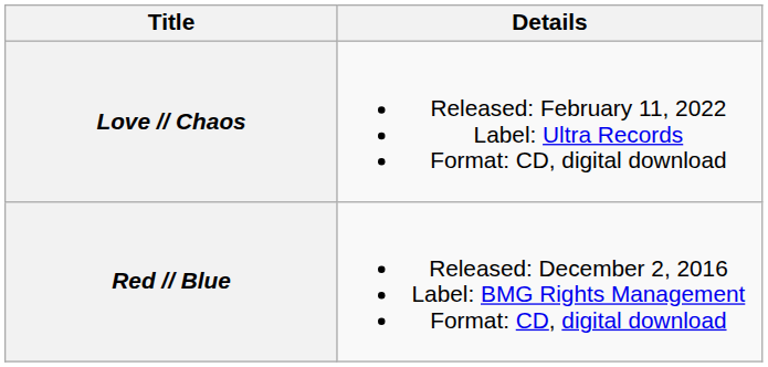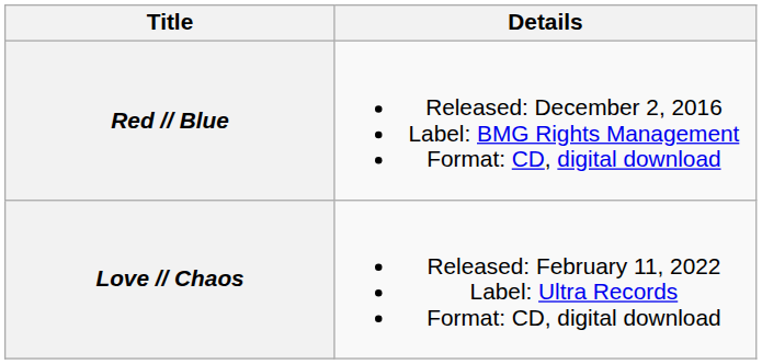 <table class="wikitable plainrowheaders" style="text-align:center;">
 <tr>
 <th scope="col" style="width:14em;">Title</th>
 <th scope="col" style="width:18em;">Details</th>
 </tr>
 <tr>
+<th scope="row"><em>Red // Blue</em></th>
+<td><br><ul><li>Released: December 2, 2016</li><li>Label: <a href='#'>BMG Rights Management</a></li><li>Format: <a href='#'>CD</a>, <a href='#'>digital download</a></li></ul></td>
+</tr>
+<tr>
 <th scope="row"><em>Love // Chaos</em></th>
 <td><br><ul><li>Released: February 11, 2022</li><li>Label: <a href='#'>Ultra Records</a></li><li>Format: CD, digital download</li></ul></td>
 </tr>
-<tr>
-<th scope="row"><em>Red // Blue</em></th>
-<td><br><ul><li>Released: December 2, 2016</li><li>Label: <a href='#'>BMG Rights Management</a></li><li>Format: <a href='#'>CD</a>, <a href='#'>digital download</a></li></ul></td>
-</tr>
 </table>
